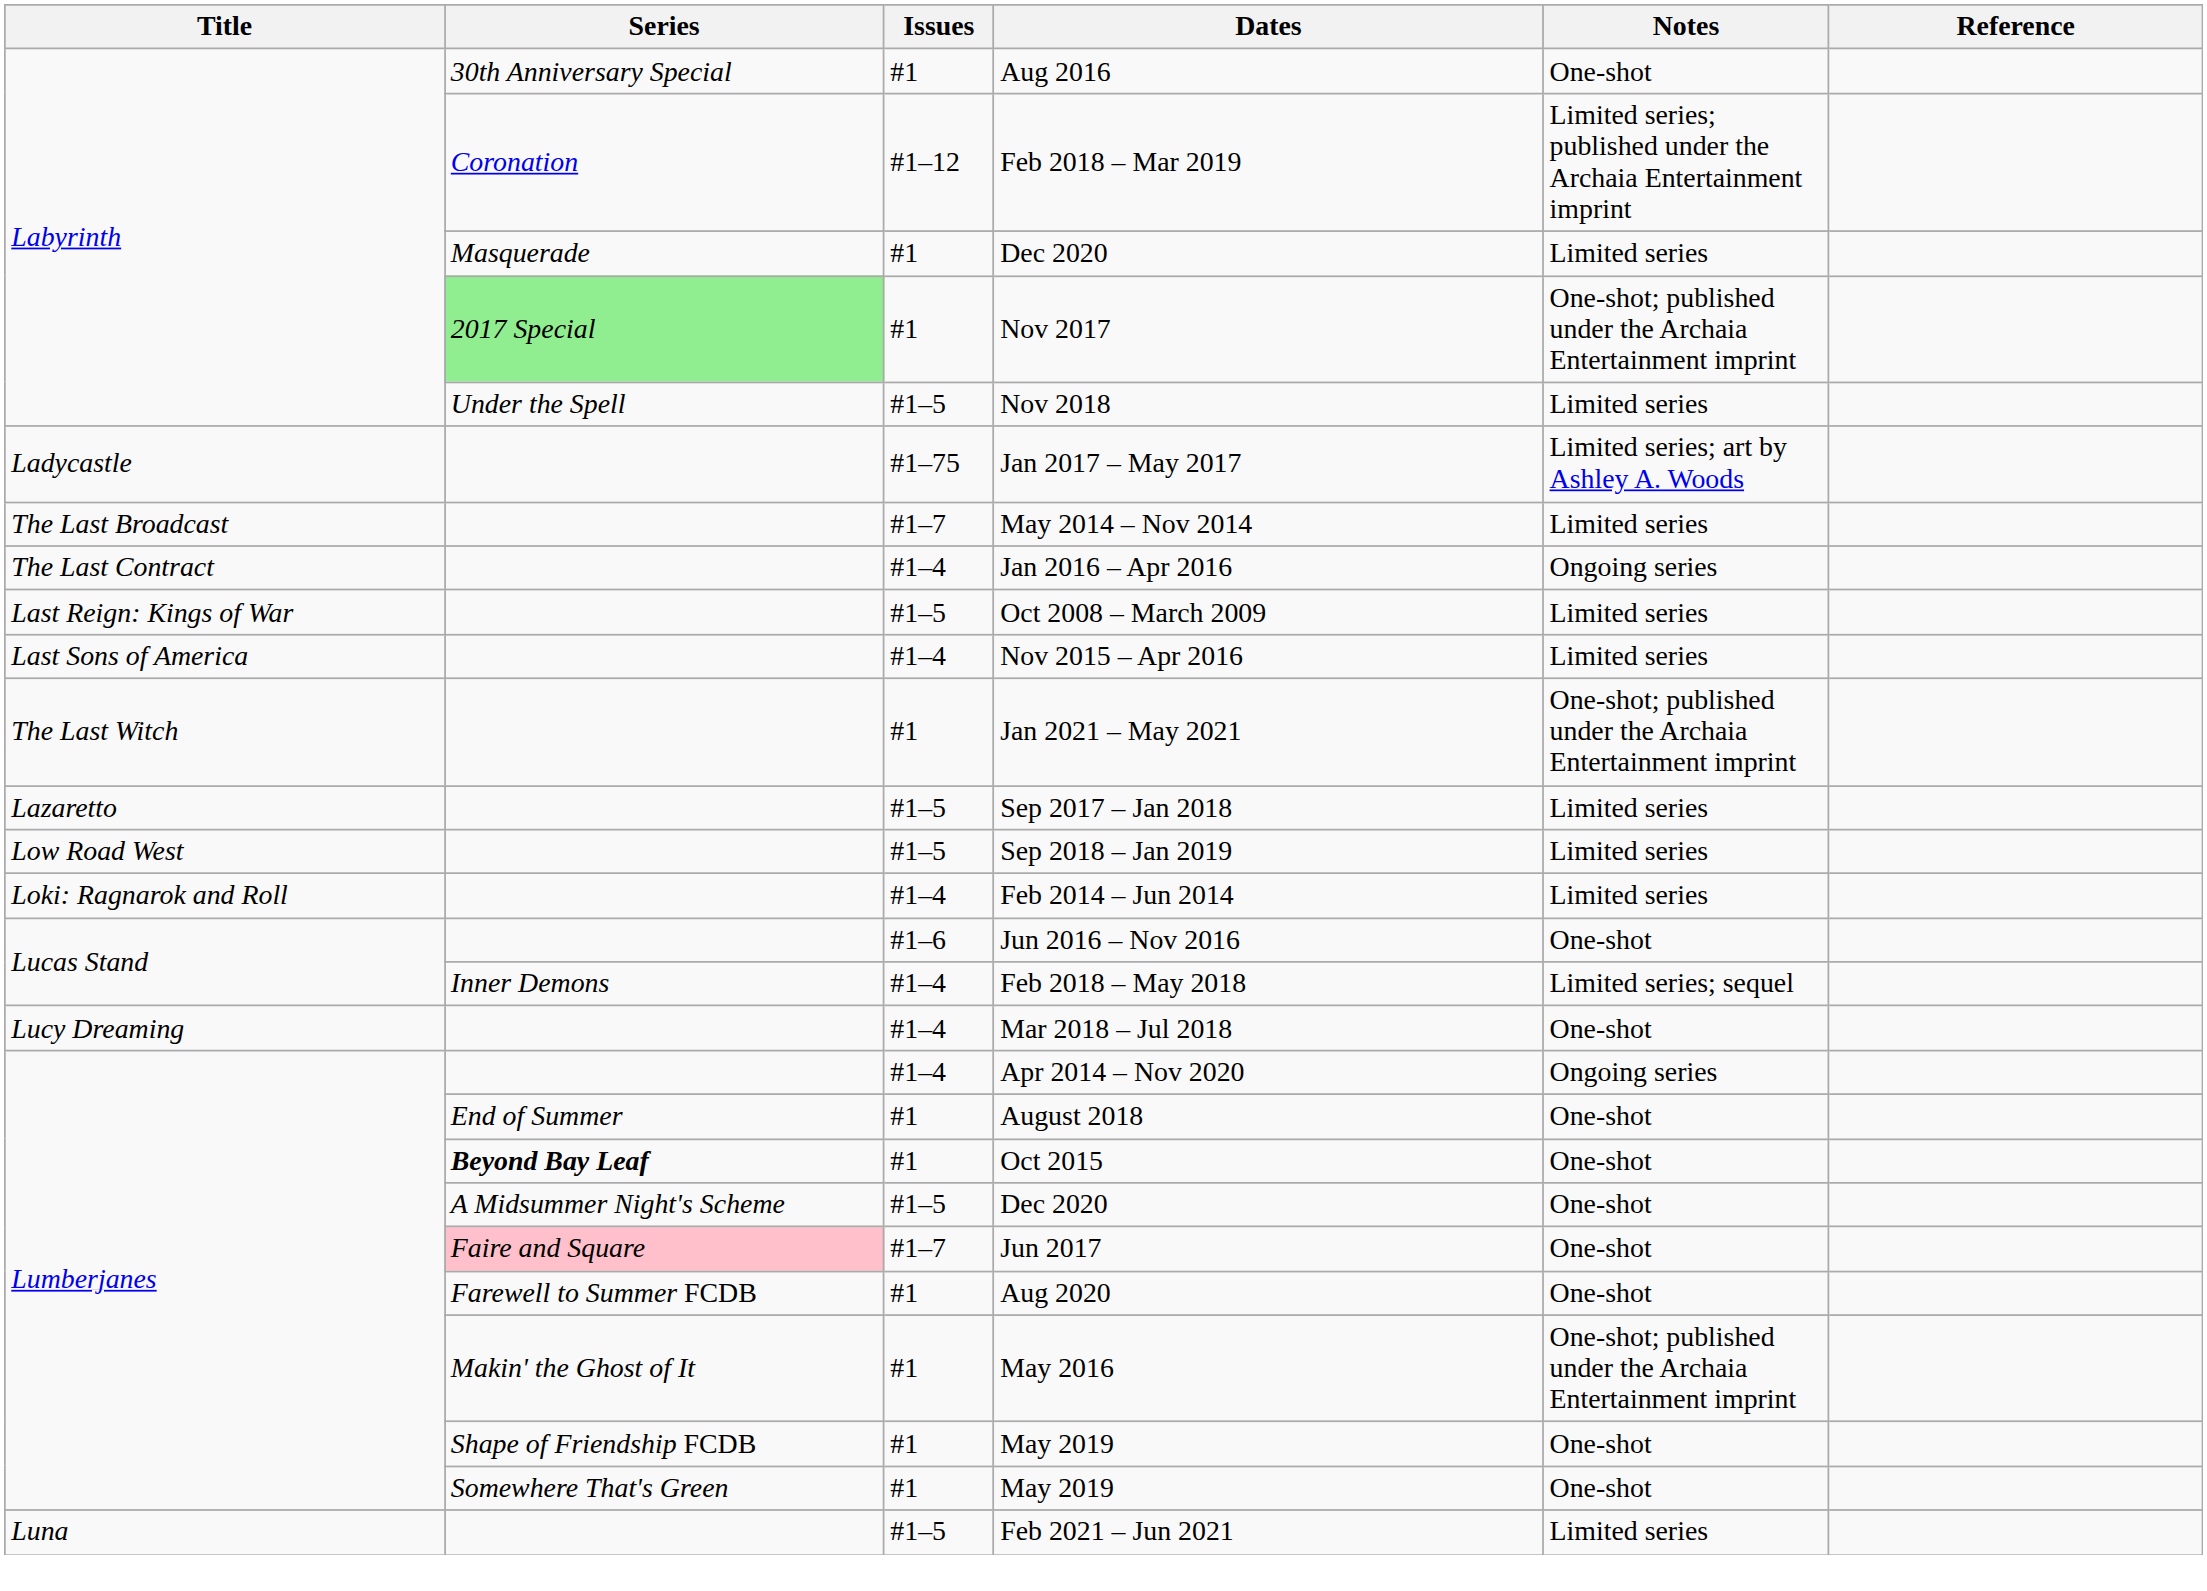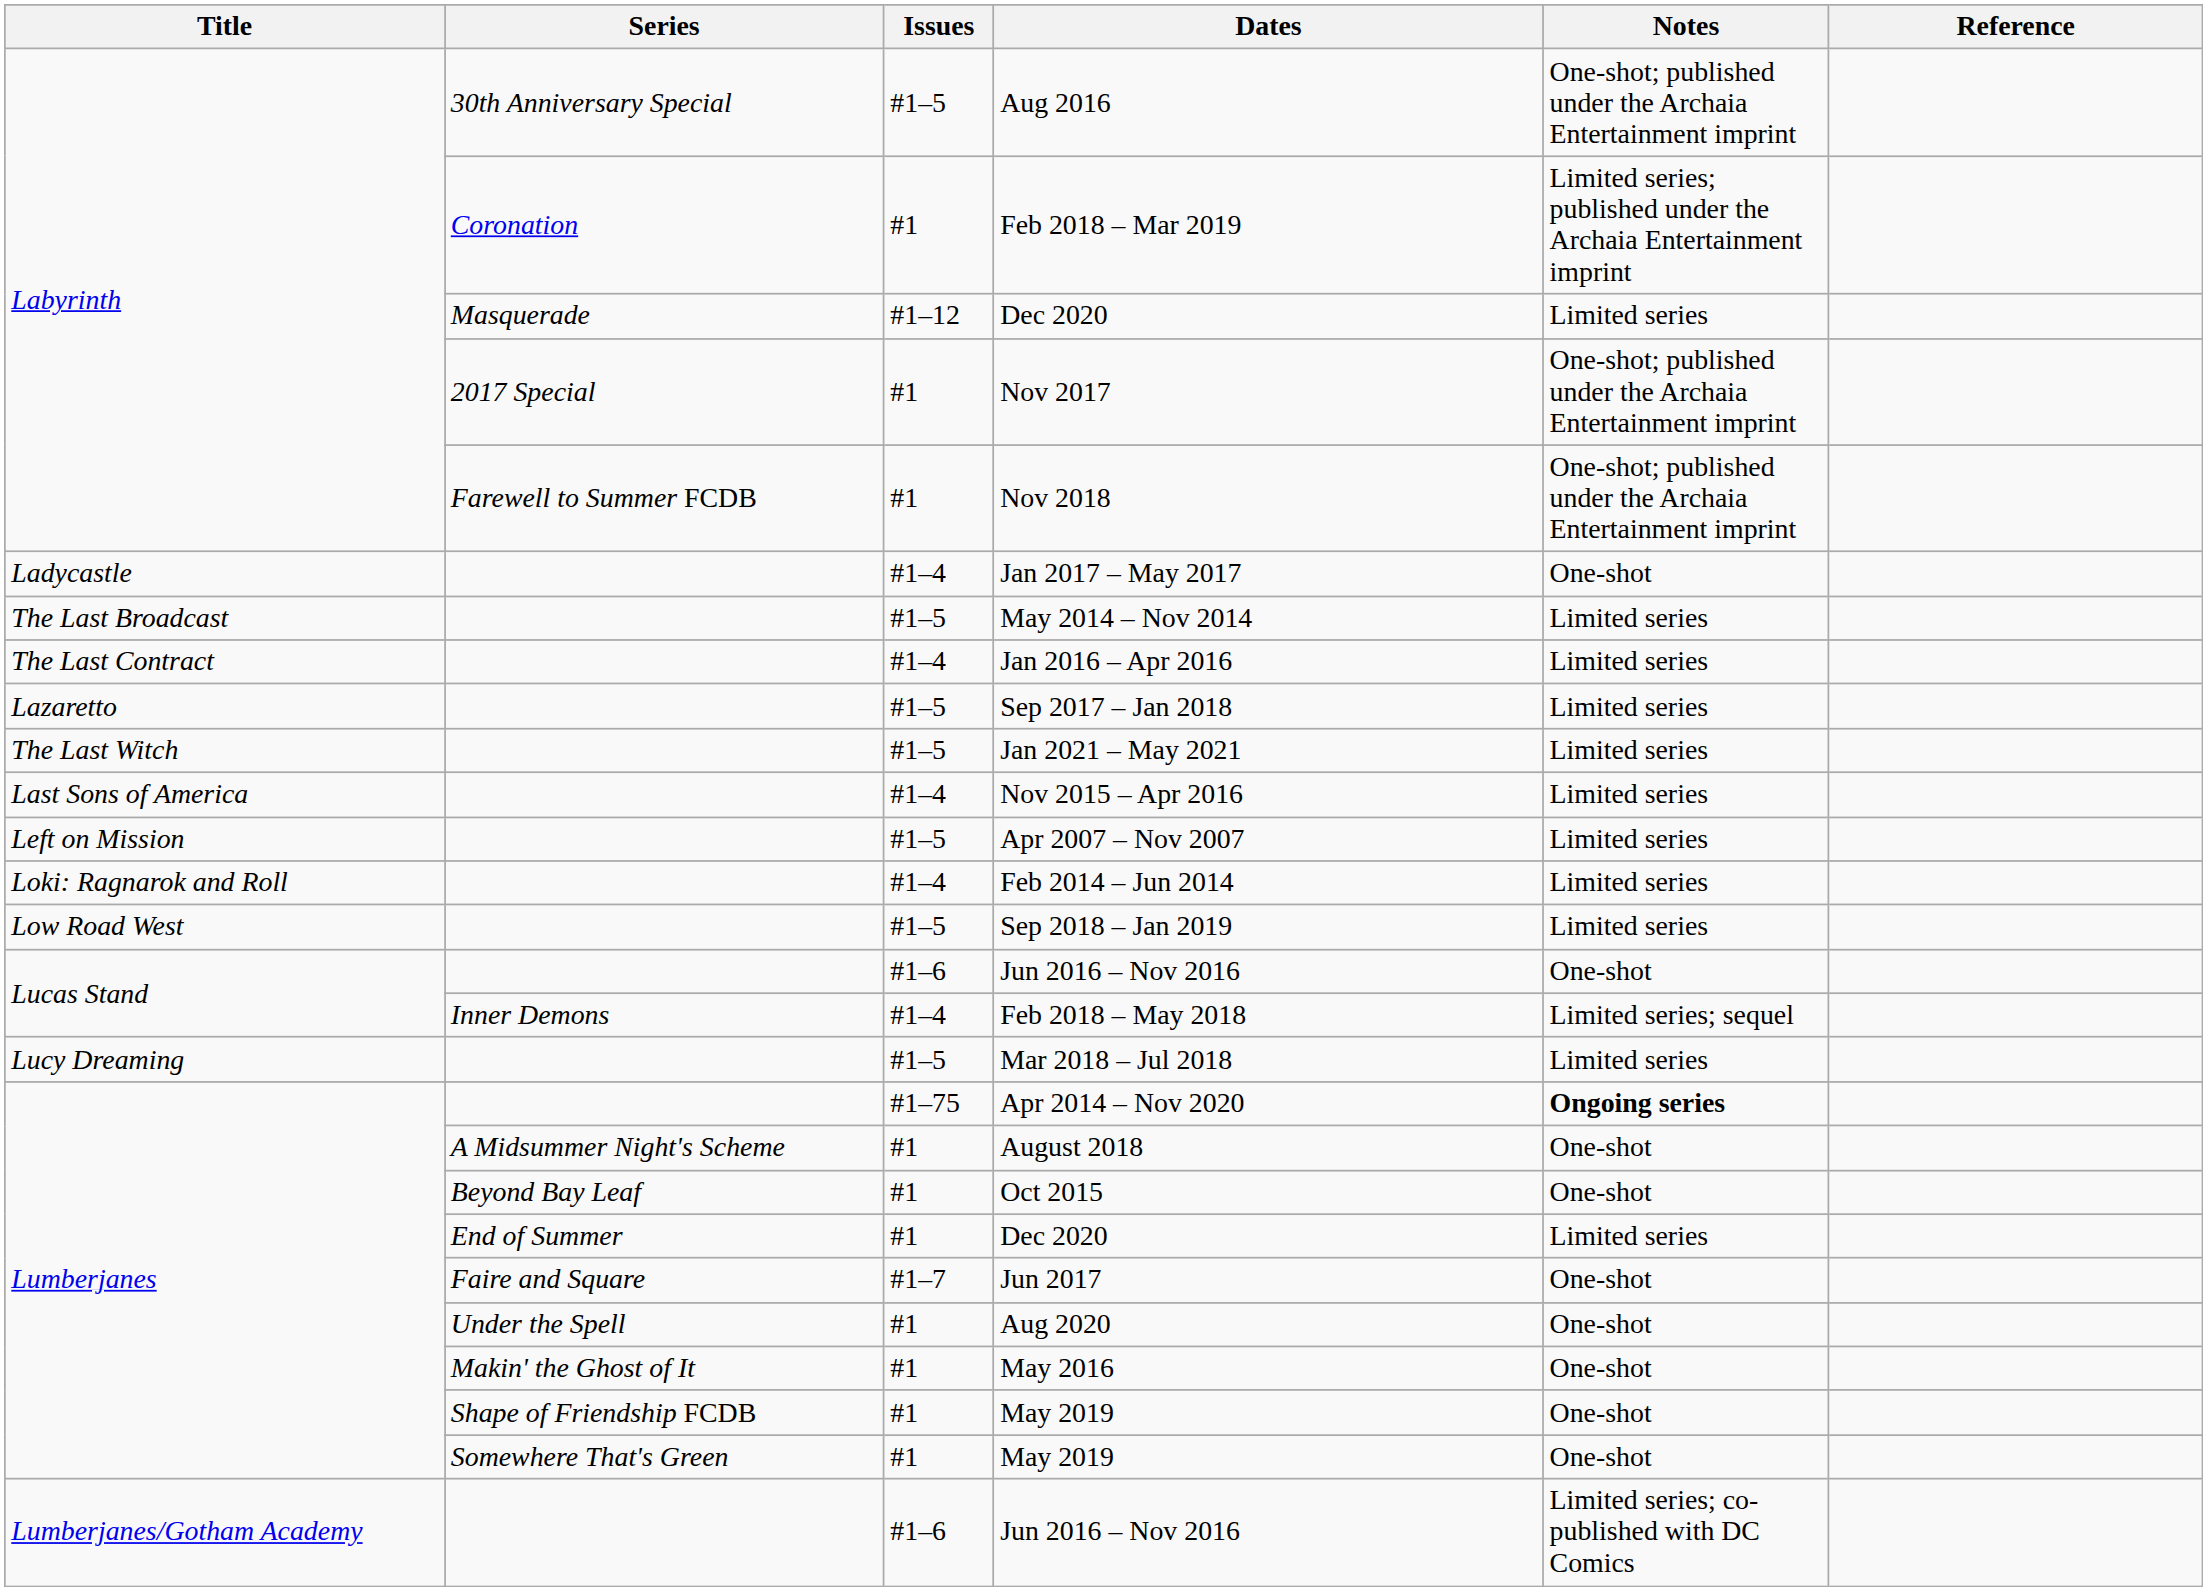 <table class="wikitable sortable" style="width:100%;">
 <tr>
 <th width=20%>Title</th>
 <th width=20%>Series</th>
 <th width=5%>Issues</th>
 <th width=25%>Dates</th>
 <th width=13%>Notes</th>
 <th>Reference</th>
 </tr>
 <tr>
 <td rowspan="5"><em><a href='#'>Labyrinth</a></em></td>
 <td><em>30th Anniversary Special</em></td>
-<td>#1</td>
+<td>#1–5</td>
 <td>Aug 2016</td>
-<td>One-shot</td>
+<td>One-shot; published under the Archaia Entertainment imprint</td>
 <td></td>
 </tr>
 <tr>
 <td><em><a href='#'>Coronation</a></em></td>
-<td>#1–12</td>
+<td>#1</td>
 <td>Feb 2018 – Mar 2019</td>
 <td>Limited series; published under the Archaia Entertainment imprint</td>
 <td></td>
 </tr>
 <tr>
 <td><em>Masquerade</em></td>
-<td>#1</td>
+<td>#1–12</td>
 <td>Dec 2020</td>
 <td>Limited series</td>
 <td></td>
 </tr>
 <tr>
-<td style="background: lightgreen;"><em>2017 Special</em></td>
+<td><em>2017 Special</em></td>
 <td>#1</td>
 <td>Nov 2017</td>
 <td>One-shot; published under the Archaia Entertainment imprint</td>
 <td></td>
 </tr>
 <tr>
-<td><em>Under the Spell</em></td>
-<td>#1–5</td>
+<td><em>Farewell to Summer</em> FCDB</td>
+<td>#1</td>
 <td>Nov 2018</td>
-<td>Limited series</td>
+<td>One-shot; published under the Archaia Entertainment imprint</td>
 <td></td>
 </tr>
 <tr>
 <td><em>Ladycastle</em></td>
 <td></td>
-<td>#1–75</td>
+<td>#1–4</td>
 <td>Jan 2017 – May 2017</td>
-<td>Limited series; art by <a href='#'>Ashley A. Woods</a></td>
+<td>One-shot</td>
 <td></td>
 </tr>
 <tr>
 <td><em>The Last Broadcast</em></td>
 <td></td>
-<td>#1–7</td>
+<td>#1–5</td>
 <td>May 2014 – Nov 2014</td>
 <td>Limited series</td>
 <td></td>
 </tr>
 <tr>
 <td><em>The Last Contract</em></td>
 <td></td>
 <td>#1–4</td>
 <td>Jan 2016 – Apr 2016</td>
-<td>Ongoing series</td>
+<td>Limited series</td>
 <td></td>
 </tr>
 <tr>
-<td><em>Last Reign: Kings of War</em></td>
+<td><em>Lazaretto</em></td>
 <td></td>
 <td>#1–5</td>
-<td>Oct 2008 – March 2009</td>
+<td>Sep 2017 – Jan 2018</td>
+<td>Limited series</td>
+<td></td>
+</tr>
+<tr>
+<td><em>The Last Witch</em></td>
+<td></td>
+<td>#1–5</td>
+<td>Jan 2021 – May 2021</td>
 <td>Limited series</td>
 <td></td>
 </tr>
 <tr>
 <td><em>Last Sons of America</em></td>
 <td></td>
 <td>#1–4</td>
 <td>Nov 2015 – Apr 2016</td>
 <td>Limited series</td>
 <td></td>
 </tr>
 <tr>
-<td><em>The Last Witch</em></td>
+<td><em>Left on Mission</em></td>
 <td></td>
-<td>#1</td>
-<td>Jan 2021 – May 2021</td>
-<td>One-shot; published under the Archaia Entertainment imprint</td>
+<td>#1–5</td>
+<td>Apr 2007 – Nov 2007</td>
+<td>Limited series</td>
 <td></td>
 </tr>
 <tr>
-<td><em>Lazaretto</em></td>
+<td><em>Loki: Ragnarok and Roll</em></td>
 <td></td>
-<td>#1–5</td>
-<td>Sep 2017 – Jan 2018</td>
+<td>#1–4</td>
+<td>Feb 2014 – Jun 2014</td>
 <td>Limited series</td>
 <td></td>
 </tr>
 <tr>
 <td><em>Low Road West</em></td>
 <td></td>
 <td>#1–5</td>
 <td>Sep 2018 – Jan 2019</td>
-<td>Limited series</td>
-<td></td>
-</tr>
-<tr>
-<td><em>Loki: Ragnarok and Roll</em></td>
-<td></td>
-<td>#1–4</td>
-<td>Feb 2014 – Jun 2014</td>
 <td>Limited series</td>
 <td></td>
 </tr>
 <tr>
 <td rowspan="2"><em>Lucas Stand</em></td>
 <td></td>
 <td>#1–6</td>
 <td>Jun 2016 – Nov 2016</td>
 <td>One-shot</td>
 <td></td>
 </tr>
 <tr>
 <td><em>Inner Demons</em></td>
 <td>#1–4</td>
 <td>Feb 2018 – May 2018</td>
 <td>Limited series; sequel</td>
 <td></td>
 </tr>
 <tr>
 <td><em>Lucy Dreaming</em></td>
 <td></td>
-<td>#1–4</td>
+<td>#1–5</td>
 <td>Mar 2018 – Jul 2018</td>
-<td>One-shot</td>
+<td>Limited series</td>
 <td></td>
 </tr>
 <tr>
 <td rowspan="9"><em><a href='#'>Lumberjanes</a></em></td>
 <td></td>
-<td>#1–4</td>
+<td>#1–75</td>
 <td>Apr 2014 – Nov 2020</td>
-<td>Ongoing series</td>
+<td><strong>Ongoing series</strong></td>
 <td></td>
 </tr>
 <tr>
-<td><em>End of Summer</em></td>
+<td><em>A Midsummer Night's Scheme</em></td>
 <td>#1</td>
 <td>August 2018</td>
 <td>One-shot</td>
 <td></td>
 </tr>
 <tr>
-<td><strong><em>Beyond Bay Leaf</em></strong></td>
+<td><em>Beyond Bay Leaf</em></td>
 <td>#1</td>
 <td>Oct 2015</td>
 <td>One-shot</td>
 <td></td>
 </tr>
 <tr>
-<td><em>A Midsummer Night's Scheme</em></td>
-<td>#1–5</td>
+<td><em>End of Summer</em></td>
+<td>#1</td>
 <td>Dec 2020</td>
-<td>One-shot</td>
+<td>Limited series</td>
 <td></td>
 </tr>
 <tr>
-<td style="background: pink;"><em>Faire and Square</em></td>
+<td><em>Faire and Square</em></td>
 <td>#1–7</td>
 <td>Jun 2017</td>
 <td>One-shot</td>
 <td></td>
 </tr>
 <tr>
-<td><em>Farewell to Summer</em> FCDB</td>
+<td><em>Under the Spell</em></td>
 <td>#1</td>
 <td>Aug 2020</td>
 <td>One-shot</td>
 <td></td>
 </tr>
 <tr>
 <td><em>Makin' the Ghost of It</em></td>
 <td>#1</td>
 <td>May 2016</td>
-<td>One-shot; published under the Archaia Entertainment imprint</td>
+<td>One-shot</td>
 <td></td>
 </tr>
 <tr>
 <td><em>Shape of Friendship</em> FCDB</td>
 <td>#1</td>
 <td>May 2019</td>
 <td>One-shot</td>
 <td></td>
 </tr>
 <tr>
 <td><em>Somewhere That's Green</em></td>
 <td>#1</td>
 <td>May 2019</td>
 <td>One-shot</td>
 <td></td>
 </tr>
 <tr>
-<td><em>Luna</em></td>
+<td><em><a href='#'>Lumberjanes/Gotham Academy</a></em></td>
 <td></td>
-<td>#1–5</td>
-<td>Feb 2021 – Jun 2021</td>
-<td>Limited series</td>
+<td>#1–6</td>
+<td>Jun 2016 – Nov 2016</td>
+<td>Limited series; co-published with DC Comics</td>
 <td></td>
 </tr>
 </table>
